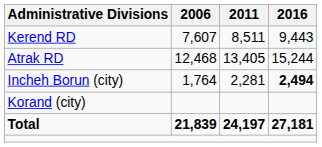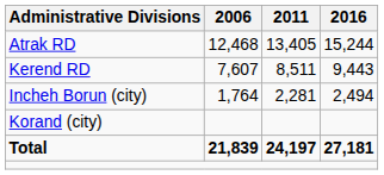 <table class="wikitable">
 <tr>
 <th>Administrative Divisions</th>
 <th>2006</th>
 <th>2011</th>
 <th>2016</th>
 </tr>
 <tr>
+<td><a href='#'>Atrak RD</a></td>
+<td style="text-align: right;">12,468</td>
+<td style="text-align: right;">13,405</td>
+<td style="text-align: right;">15,244</td>
+</tr>
+<tr>
 <td><a href='#'>Kerend RD</a></td>
 <td style="text-align: right;">7,607</td>
 <td style="text-align: right;">8,511</td>
 <td style="text-align: right;">9,443</td>
 </tr>
 <tr>
-<td><a href='#'>Atrak RD</a></td>
-<td style="text-align: right;">12,468</td>
-<td style="text-align: right;">13,405</td>
-<td style="text-align: right;">15,244</td>
-</tr>
-<tr>
 <td><a href='#'>Incheh Borun</a> (city)</td>
 <td style="text-align: right;">1,764</td>
 <td style="text-align: right;">2,281</td>
-<td style="text-align: right;"><strong>2,494</strong></td>
+<td style="text-align: right;">2,494</td>
 </tr>
 <tr>
 <td><a href='#'>Korand</a> (city)</td>
 <td style="text-align: right;"></td>
 <td style="text-align: right;"></td>
 <td style="text-align: right;"></td>
 </tr>
 <tr>
 <td><strong>Total</strong></td>
 <td style="text-align: right;"><strong>21,839</strong></td>
 <td style="text-align: right;"><strong>24,197</strong></td>
 <td style="text-align: right;"><strong>27,181</strong></td>
 </tr>
 <tr>
 <td colspan=4></td>
 </tr>
 </table>
